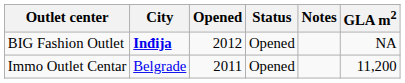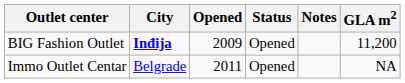 <table class="wikitable sortable">
 <tr>
 <th>Outlet center</th>
 <th>City</th>
 <th>Opened</th>
 <th>Status</th>
 <th>Notes</th>
 <th>GLA m<sup>2</sup></th>
 </tr>
 <tr>
 <td>BIG Fashion Outlet</td>
 <td><strong><a href='#'>Inđija</a></strong></td>
-<td style="text-align:right;">2012</td>
+<td style="text-align:right;">2009</td>
 <td style="text-align:right;">Opened</td>
 <td style="text-align:center;"></td>
-<td style="text-align:right;">NA</td>
+<td style="text-align:right;">11,200</td>
 </tr>
 <tr>
 <td>Immo Outlet Centar</td>
 <td><a href='#'>Belgrade</a></td>
 <td style="text-align:right;">2011</td>
 <td style="text-align:right;">Opened</td>
 <td style="text-align:center;"></td>
-<td style="text-align:right;">11,200</td>
+<td style="text-align:right;">NA</td>
 </tr>
 </table>
